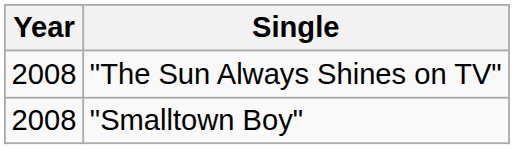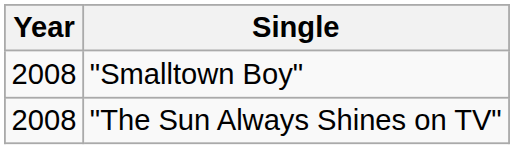 <table class="wikitable">
 <tr>
 <th>Year</th>
 <th>Single</th>
 </tr>
 <tr>
 <td>2008</td>
-<td>"The Sun Always Shines on TV"</td>
+<td>"Smalltown Boy"</td>
 </tr>
 <tr>
 <td>2008</td>
-<td>"Smalltown Boy"</td>
+<td>"The Sun Always Shines on TV"</td>
 </tr>
 </table>
